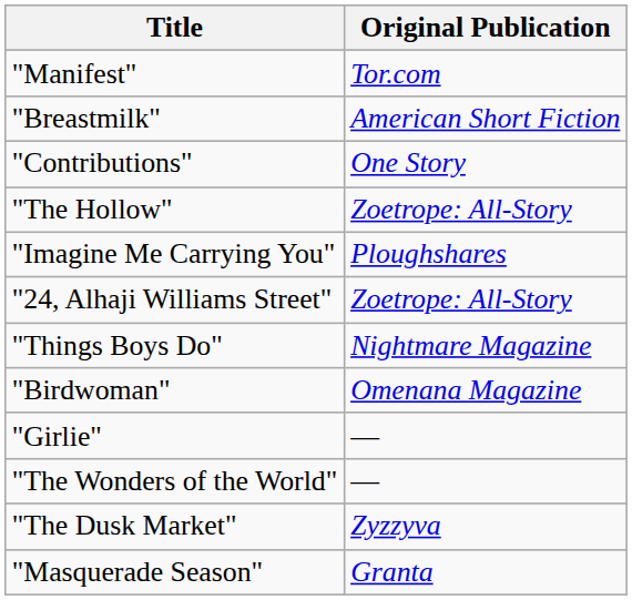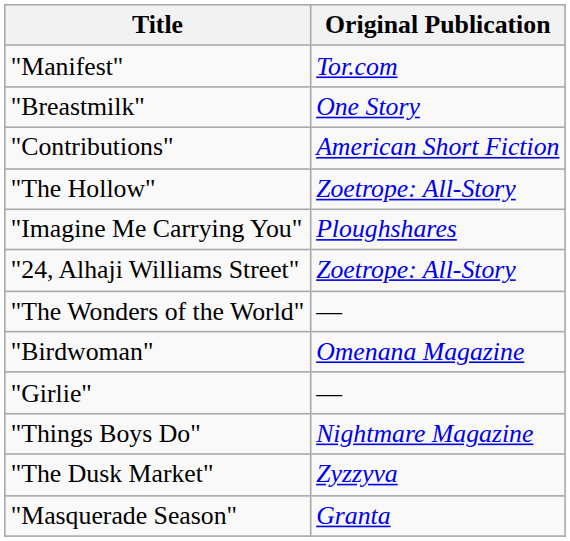 <table class="wikitable sortable">
 <tr>
 <th>Title</th>
 <th>Original Publication</th>
 </tr>
 <tr>
 <td>"Manifest"</td>
 <td><em><a href='#'>Tor.com</a></em></td>
 </tr>
 <tr>
 <td>"Breastmilk"</td>
-<td><em><a href='#'>American Short Fiction</a></em></td>
+<td><em><a href='#'>One Story</a></em></td>
 </tr>
 <tr>
 <td>"Contributions"</td>
-<td><em><a href='#'>One Story</a></em></td>
+<td><em><a href='#'>American Short Fiction</a></em></td>
 </tr>
 <tr>
 <td>"The Hollow"</td>
 <td><em><a href='#'>Zoetrope: All-Story</a></em></td>
 </tr>
 <tr>
 <td>"Imagine Me Carrying You"</td>
 <td><em><a href='#'>Ploughshares</a></em></td>
 </tr>
 <tr>
 <td>"24, Alhaji Williams Street"</td>
 <td><em><a href='#'>Zoetrope: All-Story</a></em></td>
 </tr>
 <tr>
-<td>"Things Boys Do"</td>
-<td><em><a href='#'>Nightmare Magazine</a></em></td>
+<td>"The Wonders of the World"</td>
+<td>—</td>
 </tr>
 <tr>
 <td>"Birdwoman"</td>
 <td><em><a href='#'>Omenana Magazine</a></em></td>
 </tr>
 <tr>
 <td>"Girlie"</td>
 <td>—</td>
 </tr>
 <tr>
-<td>"The Wonders of the World"</td>
-<td>—</td>
+<td>"Things Boys Do"</td>
+<td><em><a href='#'>Nightmare Magazine</a></em></td>
 </tr>
 <tr>
 <td>"The Dusk Market"</td>
 <td><a href='#'><em>Zyzzyva</em></a></td>
 </tr>
 <tr>
 <td>"Masquerade Season"</td>
 <td><em><a href='#'>Granta</a></em></td>
 </tr>
 </table>
